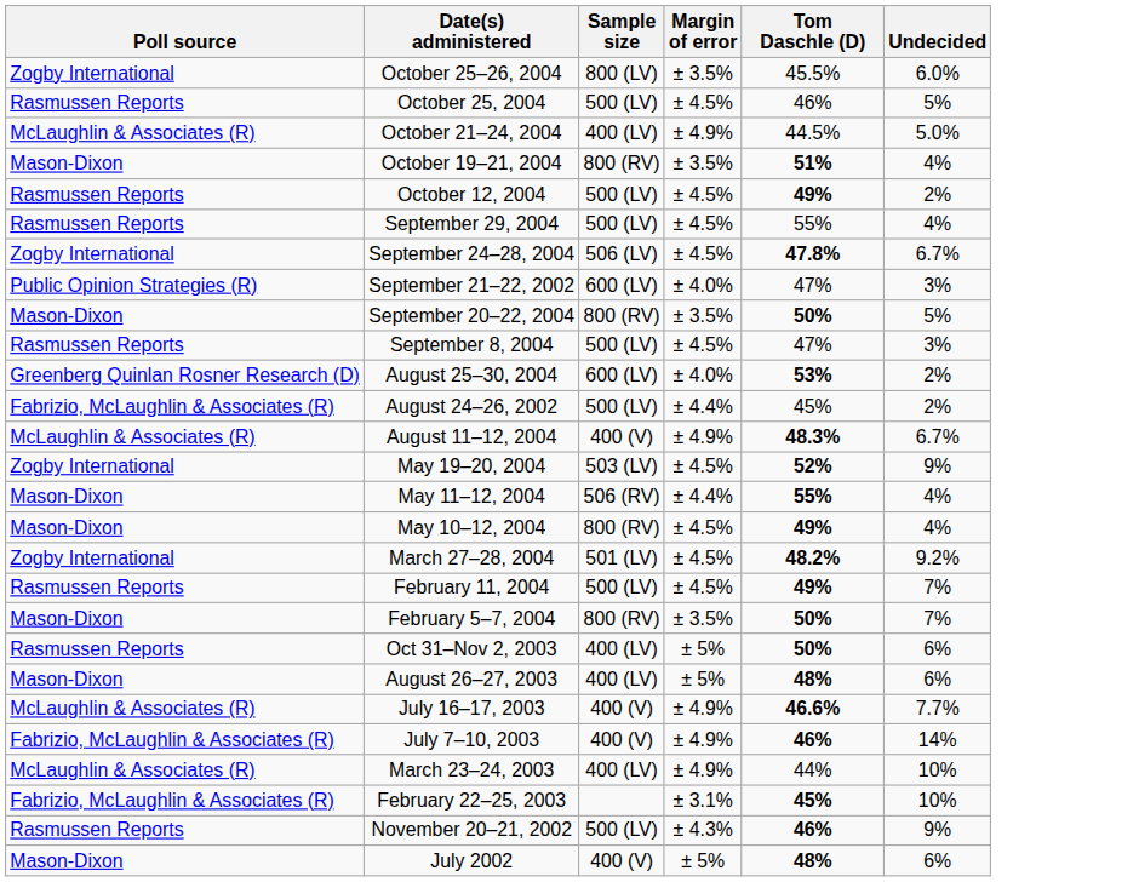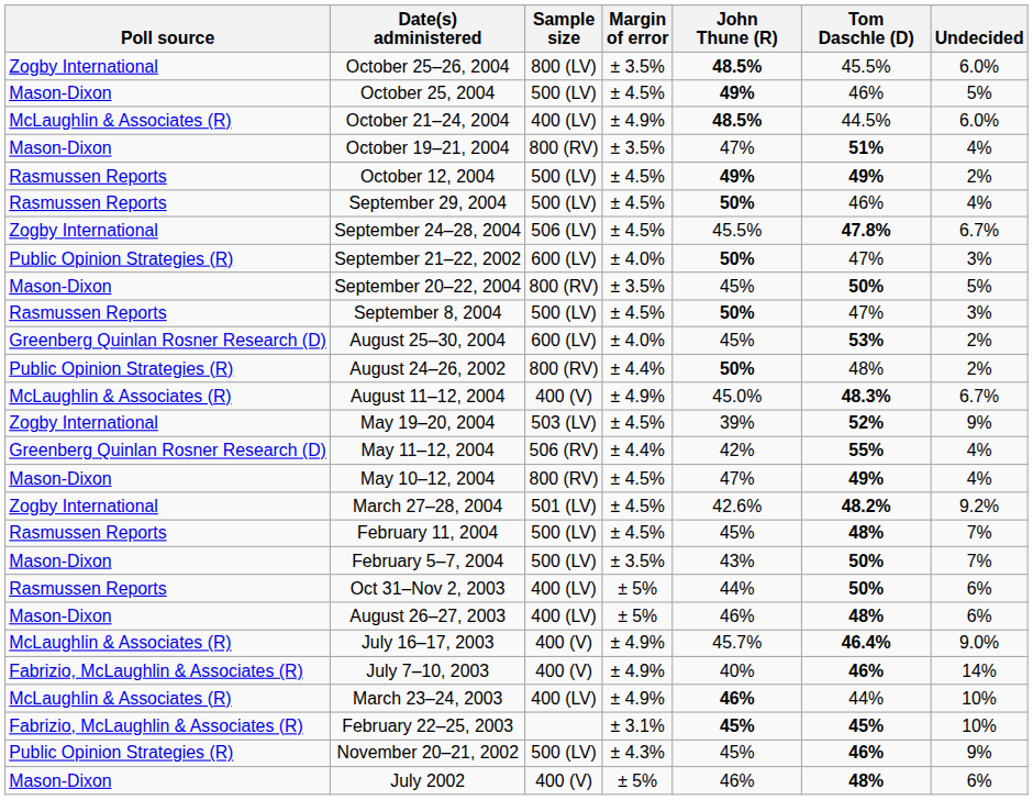 <table class="wikitable" style="font-size:90%;text-align:center;">
 <tr style="vertical-align:bottom">
 <th>Poll source</th>
 <th>Date(s)<br>administered</th>
 <th>Sample<br>size</th>
 <th>Margin<br>of error</th>
+<th style="width:100px;">John<br>Thune (R)</th>
 <th style="width:100px;">Tom<br>Daschle (D)</th>
 <th>Undecided</th>
 </tr>
 <tr>
 <td style="text-align:left;"><a href='#'>Zogby International</a></td>
 <td>October 25–26, 2004</td>
 <td>800 (LV)</td>
 <td>± 3.5%</td>
+<td><strong>48.5%</strong></td>
 <td>45.5%</td>
 <td>6.0%</td>
 </tr>
 <tr>
-<td style="text-align:left;"><a href='#'>Rasmussen Reports</a></td>
+<td style="text-align:left;"><a href='#'>Mason-Dixon</a></td>
 <td>October 25, 2004</td>
 <td>500 (LV)</td>
 <td>± 4.5%</td>
+<td><strong>49%</strong></td>
 <td>46%</td>
 <td>5%</td>
 </tr>
 <tr>
 <td style="text-align:left;"><a href='#'>McLaughlin & Associates (R)</a></td>
 <td>October 21–24, 2004</td>
 <td>400 (LV)</td>
 <td>± 4.9%</td>
+<td><strong>48.5%</strong></td>
 <td>44.5%</td>
-<td>5.0%</td>
+<td>6.0%</td>
 </tr>
 <tr>
 <td style="text-align:left;"><a href='#'>Mason-Dixon</a></td>
 <td>October 19–21, 2004</td>
 <td>800 (RV)</td>
 <td>± 3.5%</td>
+<td>47%</td>
 <td><strong>51%</strong></td>
 <td>4%</td>
 </tr>
 <tr>
 <td style="text-align:left;"><a href='#'>Rasmussen Reports</a></td>
 <td>October 12, 2004</td>
 <td>500 (LV)</td>
 <td>± 4.5%</td>
 <td><strong>49%</strong></td>
+<td><strong>49%</strong></td>
 <td>2%</td>
 </tr>
 <tr>
 <td style="text-align:left;"><a href='#'>Rasmussen Reports</a></td>
 <td>September 29, 2004</td>
 <td>500 (LV)</td>
 <td>± 4.5%</td>
-<td>55%</td>
+<td><strong>50%</strong></td>
+<td>46%</td>
 <td>4%</td>
 </tr>
 <tr>
 <td style="text-align:left;"><a href='#'>Zogby International</a></td>
 <td>September 24–28, 2004</td>
 <td>506 (LV)</td>
 <td>± 4.5%</td>
+<td>45.5%</td>
 <td><strong>47.8%</strong></td>
 <td>6.7%</td>
 </tr>
 <tr>
 <td style="text-align:left;"><a href='#'>Public Opinion Strategies (R)</a></td>
 <td>September 21–22, 2002</td>
 <td>600 (LV)</td>
 <td>± 4.0%</td>
+<td><strong>50%</strong></td>
 <td>47%</td>
 <td>3%</td>
 </tr>
 <tr>
 <td style="text-align:left;"><a href='#'>Mason-Dixon</a></td>
 <td>September 20–22, 2004</td>
 <td>800 (RV)</td>
 <td>± 3.5%</td>
+<td>45%</td>
 <td><strong>50%</strong></td>
 <td>5%</td>
 </tr>
 <tr>
 <td style="text-align:left;"><a href='#'>Rasmussen Reports</a></td>
 <td>September 8, 2004</td>
 <td>500 (LV)</td>
 <td>± 4.5%</td>
+<td><strong>50%</strong></td>
 <td>47%</td>
 <td>3%</td>
 </tr>
 <tr>
 <td style="text-align:left;"><a href='#'>Greenberg Quinlan Rosner Research (D)</a></td>
 <td>August 25–30, 2004</td>
 <td>600 (LV)</td>
 <td>± 4.0%</td>
+<td>45%</td>
 <td><strong>53%</strong></td>
 <td>2%</td>
 </tr>
 <tr>
-<td style="text-align:left;"><a href='#'>Fabrizio, McLaughlin & Associates (R)</a></td>
+<td style="text-align:left;"><a href='#'>Public Opinion Strategies (R)</a></td>
 <td>August 24–26, 2002</td>
-<td>500 (LV)</td>
+<td>800 (RV)</td>
 <td>± 4.4%</td>
-<td>45%</td>
+<td><strong>50%</strong></td>
+<td>48%</td>
 <td>2%</td>
 </tr>
 <tr>
 <td style="text-align:left;"><a href='#'>McLaughlin & Associates (R)</a></td>
 <td>August 11–12, 2004</td>
 <td>400 (V)</td>
 <td>± 4.9%</td>
+<td>45.0%</td>
 <td><strong>48.3%</strong></td>
 <td>6.7%</td>
 </tr>
 <tr>
 <td style="text-align:left;"><a href='#'>Zogby International</a></td>
 <td>May 19–20, 2004</td>
 <td>503 (LV)</td>
 <td>± 4.5%</td>
+<td>39%</td>
 <td><strong>52%</strong></td>
 <td>9%</td>
 </tr>
 <tr>
-<td style="text-align:left;"><a href='#'>Mason-Dixon</a></td>
+<td style="text-align:left;"><a href='#'>Greenberg Quinlan Rosner Research (D)</a></td>
 <td>May 11–12, 2004</td>
 <td>506 (RV)</td>
 <td>± 4.4%</td>
+<td>42%</td>
 <td><strong>55%</strong></td>
 <td>4%</td>
 </tr>
 <tr>
 <td style="text-align:left;"><a href='#'>Mason-Dixon</a></td>
 <td>May 10–12, 2004</td>
 <td>800 (RV)</td>
 <td>± 4.5%</td>
+<td>47%</td>
 <td><strong>49%</strong></td>
 <td>4%</td>
 </tr>
 <tr>
 <td style="text-align:left;"><a href='#'>Zogby International</a></td>
 <td>March 27–28, 2004</td>
 <td>501 (LV)</td>
 <td>± 4.5%</td>
+<td>42.6%</td>
 <td><strong>48.2%</strong></td>
 <td>9.2%</td>
 </tr>
 <tr>
 <td style="text-align:left;"><a href='#'>Rasmussen Reports</a></td>
 <td>February 11, 2004</td>
 <td>500 (LV)</td>
 <td>± 4.5%</td>
-<td><strong>49%</strong></td>
+<td>45%</td>
+<td><strong>48%</strong></td>
 <td>7%</td>
 </tr>
 <tr>
 <td style="text-align:left;"><a href='#'>Mason-Dixon</a></td>
 <td>February 5–7, 2004</td>
-<td>800 (RV)</td>
+<td>500 (LV)</td>
 <td>± 3.5%</td>
+<td>43%</td>
 <td><strong>50%</strong></td>
 <td>7%</td>
 </tr>
 <tr>
 <td style="text-align:left;"><a href='#'>Rasmussen Reports</a></td>
 <td>Oct 31–Nov 2, 2003</td>
 <td>400 (LV)</td>
 <td>± 5%</td>
+<td>44%</td>
 <td><strong>50%</strong></td>
 <td>6%</td>
 </tr>
 <tr>
 <td style="text-align:left;"><a href='#'>Mason-Dixon</a></td>
 <td>August 26–27, 2003</td>
 <td>400 (LV)</td>
 <td>± 5%</td>
+<td>46%</td>
 <td><strong>48%</strong></td>
 <td>6%</td>
 </tr>
 <tr>
 <td style="text-align:left;"><a href='#'>McLaughlin & Associates (R)</a></td>
 <td>July 16–17, 2003</td>
 <td>400 (V)</td>
 <td>± 4.9%</td>
-<td><strong>46.6%</strong></td>
-<td>7.7%</td>
+<td>45.7%</td>
+<td><strong>46.4%</strong></td>
+<td>9.0%</td>
 </tr>
 <tr>
 <td style="text-align:left;"><a href='#'>Fabrizio, McLaughlin & Associates (R)</a></td>
 <td>July 7–10, 2003</td>
 <td>400 (V)</td>
 <td>± 4.9%</td>
+<td>40%</td>
 <td><strong>46%</strong></td>
 <td>14%</td>
 </tr>
 <tr>
 <td style="text-align:left;"><a href='#'>McLaughlin & Associates (R)</a></td>
 <td>March 23–24, 2003</td>
 <td>400 (LV)</td>
 <td>± 4.9%</td>
+<td><strong>46%</strong></td>
 <td>44%</td>
 <td>10%</td>
 </tr>
 <tr>
 <td style="text-align:left;"><a href='#'>Fabrizio, McLaughlin & Associates (R)</a></td>
 <td>February 22–25, 2003</td>
 <td></td>
 <td>± 3.1%</td>
 <td><strong>45%</strong></td>
+<td><strong>45%</strong></td>
 <td>10%</td>
 </tr>
 <tr>
-<td style="text-align:left;"><a href='#'>Rasmussen Reports</a></td>
+<td style="text-align:left;"><a href='#'>Public Opinion Strategies (R)</a></td>
 <td>November 20–21, 2002</td>
 <td>500 (LV)</td>
 <td>± 4.3%</td>
+<td>45%</td>
 <td><strong>46%</strong></td>
 <td>9%</td>
 </tr>
 <tr>
 <td style="text-align:left;"><a href='#'>Mason-Dixon</a></td>
 <td>July 2002</td>
 <td>400 (V)</td>
 <td>± 5%</td>
+<td>46%</td>
 <td><strong>48%</strong></td>
 <td>6%</td>
 </tr>
 </table>
